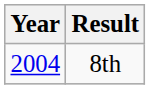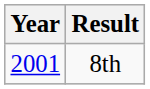 <table class="wikitable" style="text-align:center">
 <tr>
 <th>Year</th>
 <th>Result</th>
 </tr>
 <tr>
-<td><a href='#'>2004</a></td>
+<td><a href='#'>2001</a></td>
 <td>8th</td>
 </tr>
 </table>
